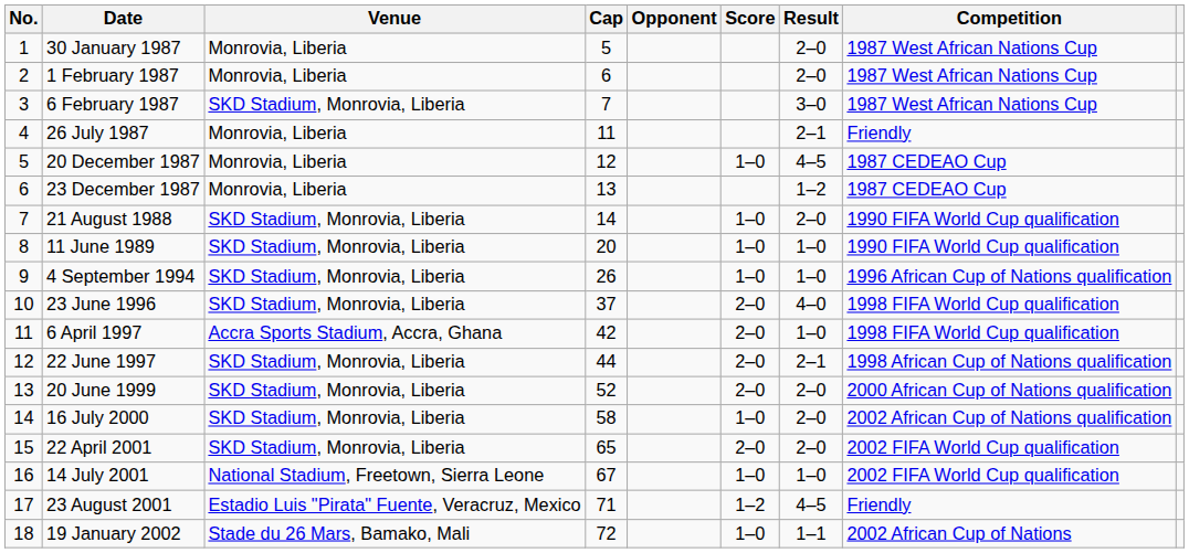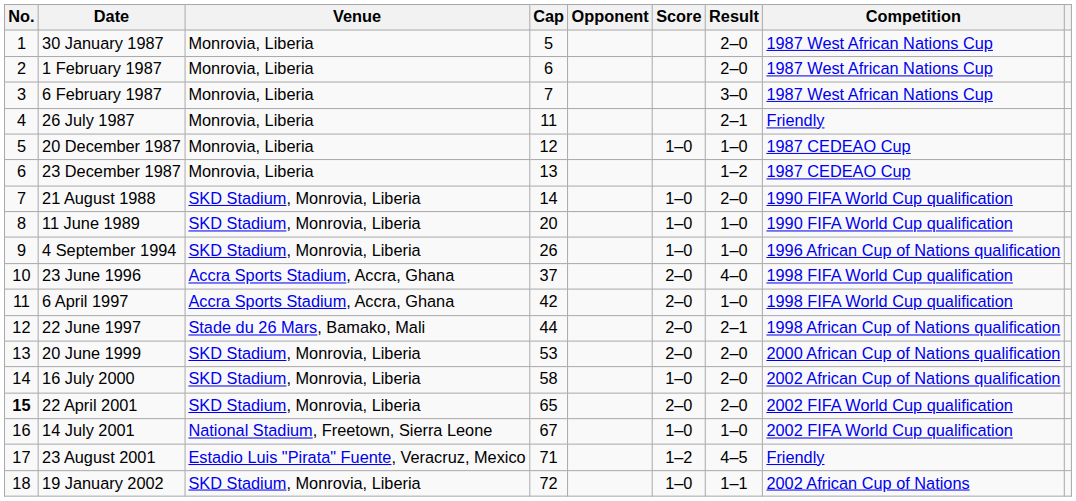 <table class="wikitable sortable">
 <tr>
 <th scope="col">No.</th>
 <th scope="col">Date</th>
 <th scope="col">Venue</th>
 <th scope="col">Cap</th>
 <th scope="col">Opponent</th>
 <th scope="col">Score</th>
 <th scope="col">Result</th>
 <th scope="col">Competition</th>
 <th scope="col" class="unsortable"></th>
 </tr>
 <tr>
 <td style="text-align: center;">1</td>
 <td>30 January 1987</td>
 <td>Monrovia, Liberia</td>
 <td style="text-align: center;">5</td>
 <td></td>
 <td style="text-align: center;"></td>
 <td style="text-align: center;">2–0</td>
 <td><a href='#'>1987 West African Nations Cup</a></td>
 <td style="text-align: center;"></td>
 </tr>
 <tr>
 <td style="text-align: center;">2</td>
 <td>1 February 1987</td>
 <td>Monrovia, Liberia</td>
 <td style="text-align: center;">6</td>
 <td></td>
 <td style="text-align: center;"></td>
 <td style="text-align: center;">2–0</td>
 <td><a href='#'>1987 West African Nations Cup</a></td>
 <td style="text-align: center;"></td>
 </tr>
 <tr>
 <td style="text-align: center;">3</td>
 <td>6 February 1987</td>
-<td><a href='#'>SKD Stadium</a>, Monrovia, Liberia</td>
+<td>Monrovia, Liberia</td>
 <td style="text-align: center;">7</td>
 <td></td>
 <td style="text-align: center;"></td>
 <td style="text-align: center;">3–0</td>
 <td><a href='#'>1987 West African Nations Cup</a></td>
 <td style="text-align: center;"></td>
 </tr>
 <tr>
 <td style="text-align: center;">4</td>
 <td>26 July 1987</td>
 <td>Monrovia, Liberia</td>
 <td style="text-align: center;">11</td>
 <td></td>
 <td style="text-align: center;"></td>
 <td style="text-align: center;">2–1</td>
 <td><a href='#'>Friendly</a></td>
 <td style="text-align: center;"></td>
 </tr>
 <tr>
 <td style="text-align: center;">5</td>
 <td>20 December 1987</td>
 <td>Monrovia, Liberia</td>
 <td style="text-align: center;">12</td>
 <td></td>
 <td style="text-align: center;">1–0</td>
-<td style="text-align: center;">4–5</td>
+<td style="text-align: center;">1–0</td>
 <td><a href='#'>1987 CEDEAO Cup</a></td>
 <td style="text-align: center;"></td>
 </tr>
 <tr>
 <td style="text-align: center;">6</td>
 <td>23 December 1987</td>
 <td>Monrovia, Liberia</td>
 <td style="text-align: center;">13</td>
 <td></td>
 <td style="text-align: center;"></td>
 <td style="text-align: center;">1–2</td>
 <td><a href='#'>1987 CEDEAO Cup</a></td>
 <td style="text-align: center;"></td>
 </tr>
 <tr>
 <td style="text-align: center;">7</td>
 <td>21 August 1988</td>
 <td><a href='#'>SKD Stadium</a>, Monrovia, Liberia</td>
 <td style="text-align: center;">14</td>
 <td></td>
 <td style="text-align: center;">1–0</td>
 <td style="text-align: center;">2–0</td>
 <td><a href='#'>1990 FIFA World Cup qualification</a></td>
 <td style="text-align: center;"></td>
 </tr>
 <tr>
 <td style="text-align: center;">8</td>
 <td>11 June 1989</td>
 <td><a href='#'>SKD Stadium</a>, Monrovia, Liberia</td>
 <td style="text-align: center;">20</td>
 <td></td>
 <td style="text-align: center;">1–0</td>
 <td style="text-align: center;">1–0</td>
 <td><a href='#'>1990 FIFA World Cup qualification</a></td>
 <td style="text-align: center;"></td>
 </tr>
 <tr>
 <td style="text-align: center;">9</td>
 <td>4 September 1994</td>
 <td><a href='#'>SKD Stadium</a>, Monrovia, Liberia</td>
 <td style="text-align: center;">26</td>
 <td></td>
 <td style="text-align: center;">1–0</td>
 <td style="text-align: center;">1–0</td>
 <td><a href='#'>1996 African Cup of Nations qualification</a></td>
 <td style="text-align: center;"></td>
 </tr>
 <tr>
 <td style="text-align: center;">10</td>
 <td>23 June 1996</td>
-<td><a href='#'>SKD Stadium</a>, Monrovia, Liberia</td>
+<td><a href='#'>Accra Sports Stadium</a>, Accra, Ghana</td>
 <td style="text-align: center;">37</td>
 <td></td>
 <td style="text-align: center;">2–0</td>
 <td style="text-align: center;">4–0</td>
 <td><a href='#'>1998 FIFA World Cup qualification</a></td>
 <td style="text-align: center;"></td>
 </tr>
 <tr>
 <td style="text-align: center;">11</td>
 <td>6 April 1997</td>
 <td><a href='#'>Accra Sports Stadium</a>, Accra, Ghana</td>
 <td style="text-align: center;">42</td>
 <td></td>
 <td style="text-align: center;">2–0</td>
 <td style="text-align: center;">1–0</td>
 <td><a href='#'>1998 FIFA World Cup qualification</a></td>
 <td style="text-align: center;"></td>
 </tr>
 <tr>
 <td style="text-align: center;">12</td>
 <td>22 June 1997</td>
-<td><a href='#'>SKD Stadium</a>, Monrovia, Liberia</td>
+<td><a href='#'>Stade du 26 Mars</a>, Bamako, Mali</td>
 <td style="text-align: center;">44</td>
 <td></td>
 <td style="text-align: center;">2–0</td>
 <td style="text-align: center;">2–1</td>
 <td><a href='#'>1998 African Cup of Nations qualification</a></td>
 <td style="text-align: center;"></td>
 </tr>
 <tr>
 <td style="text-align: center;">13</td>
 <td>20 June 1999</td>
 <td><a href='#'>SKD Stadium</a>, Monrovia, Liberia</td>
-<td style="text-align: center;">52</td>
+<td style="text-align: center;">53</td>
 <td></td>
 <td style="text-align: center;">2–0</td>
 <td style="text-align: center;">2–0</td>
 <td><a href='#'>2000 African Cup of Nations qualification</a></td>
 <td style="text-align: center;"></td>
 </tr>
 <tr>
 <td style="text-align: center;">14</td>
 <td>16 July 2000</td>
 <td><a href='#'>SKD Stadium</a>, Monrovia, Liberia</td>
 <td style="text-align: center;">58</td>
 <td></td>
 <td style="text-align: center;">1–0</td>
 <td style="text-align: center;">2–0</td>
 <td><a href='#'>2002 African Cup of Nations qualification</a></td>
 <td style="text-align: center;"></td>
 </tr>
 <tr>
-<td style="text-align: center;">15</td>
+<td style="text-align: center;"><strong>15</strong></td>
 <td>22 April 2001</td>
 <td><a href='#'>SKD Stadium</a>, Monrovia, Liberia</td>
 <td style="text-align: center;">65</td>
 <td></td>
 <td style="text-align: center;">2–0</td>
 <td style="text-align: center;">2–0</td>
 <td><a href='#'>2002 FIFA World Cup qualification</a></td>
 <td style="text-align: center;"></td>
 </tr>
 <tr>
 <td style="text-align: center;">16</td>
 <td>14 July 2001</td>
 <td><a href='#'>National Stadium</a>, Freetown, Sierra Leone</td>
 <td style="text-align: center;">67</td>
 <td></td>
 <td style="text-align: center;">1–0</td>
 <td style="text-align: center;">1–0</td>
 <td><a href='#'>2002 FIFA World Cup qualification</a></td>
 <td style="text-align: center;"></td>
 </tr>
 <tr>
 <td style="text-align: center;">17</td>
 <td>23 August 2001</td>
 <td><a href='#'>Estadio Luis "Pirata" Fuente</a>, Veracruz, Mexico</td>
 <td style="text-align: center;">71</td>
 <td></td>
 <td style="text-align: center;">1–2</td>
 <td style="text-align: center;">4–5</td>
 <td><a href='#'>Friendly</a></td>
 <td style="text-align: center;"></td>
 </tr>
 <tr>
 <td style="text-align: center;">18</td>
 <td>19 January 2002</td>
-<td><a href='#'>Stade du 26 Mars</a>, Bamako, Mali</td>
+<td><a href='#'>SKD Stadium</a>, Monrovia, Liberia</td>
 <td style="text-align: center;">72</td>
 <td></td>
 <td style="text-align: center;">1–0</td>
 <td style="text-align: center;">1–1</td>
 <td><a href='#'>2002 African Cup of Nations</a></td>
 <td style="text-align: center;"></td>
 </tr>
 </table>
